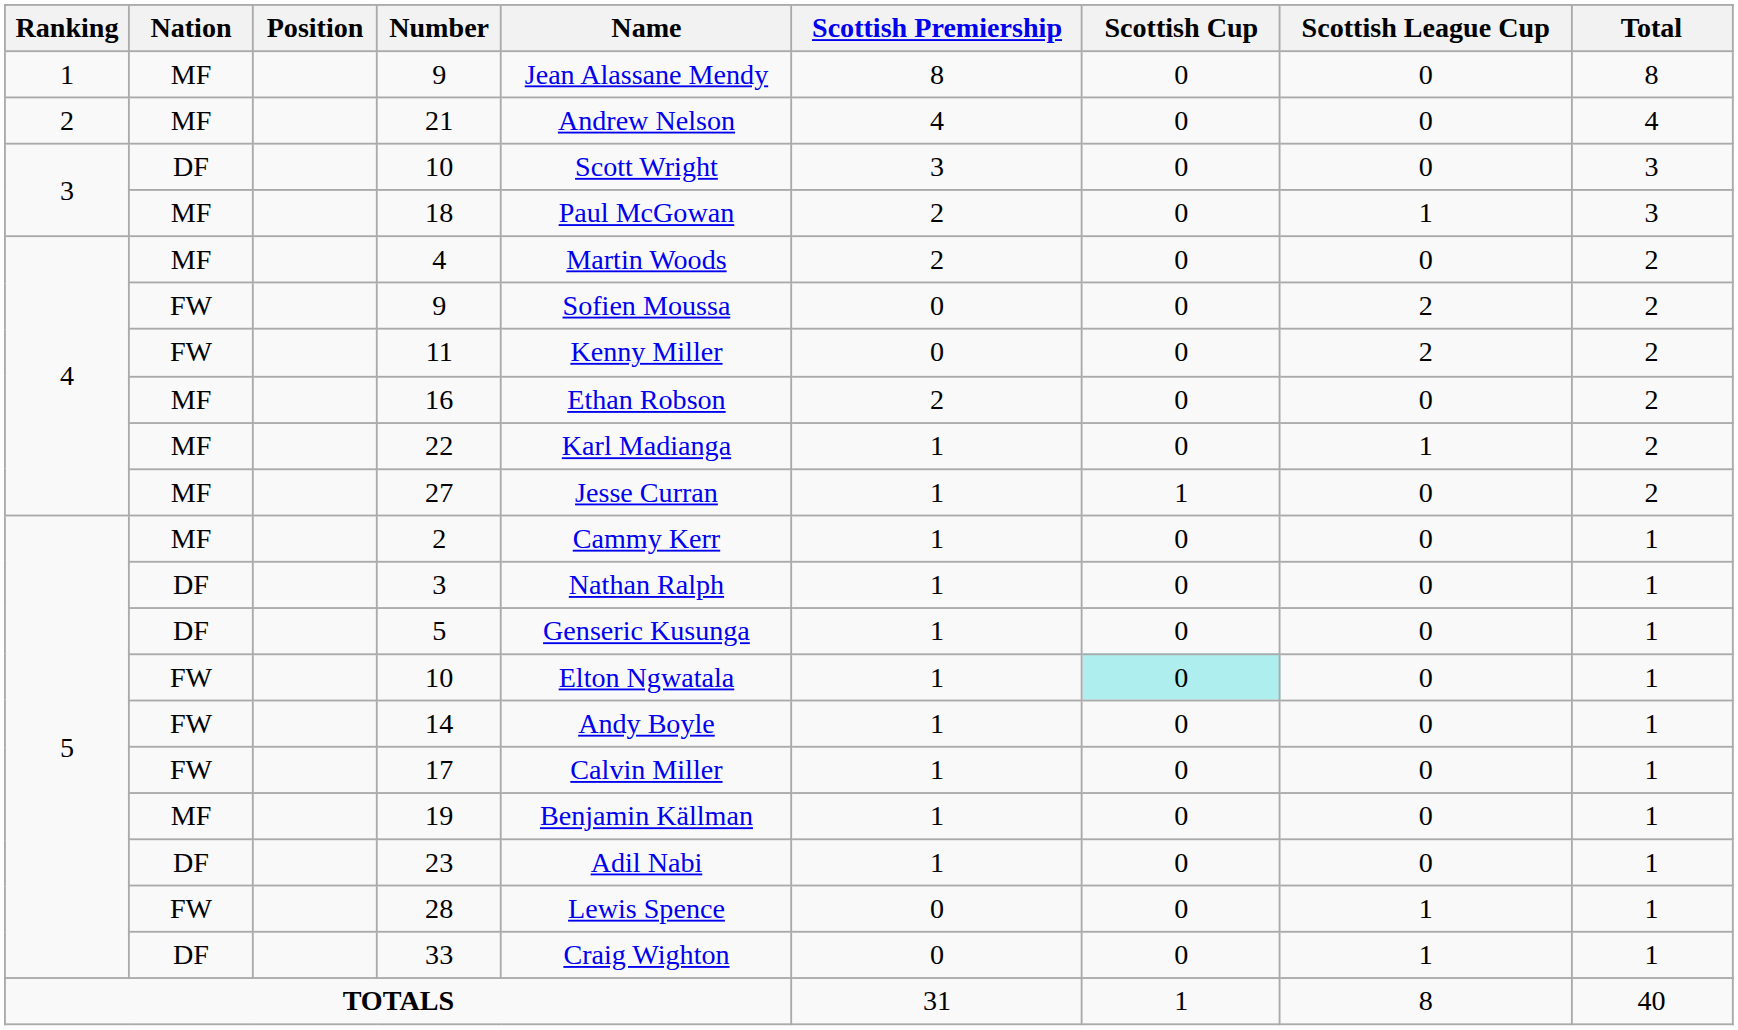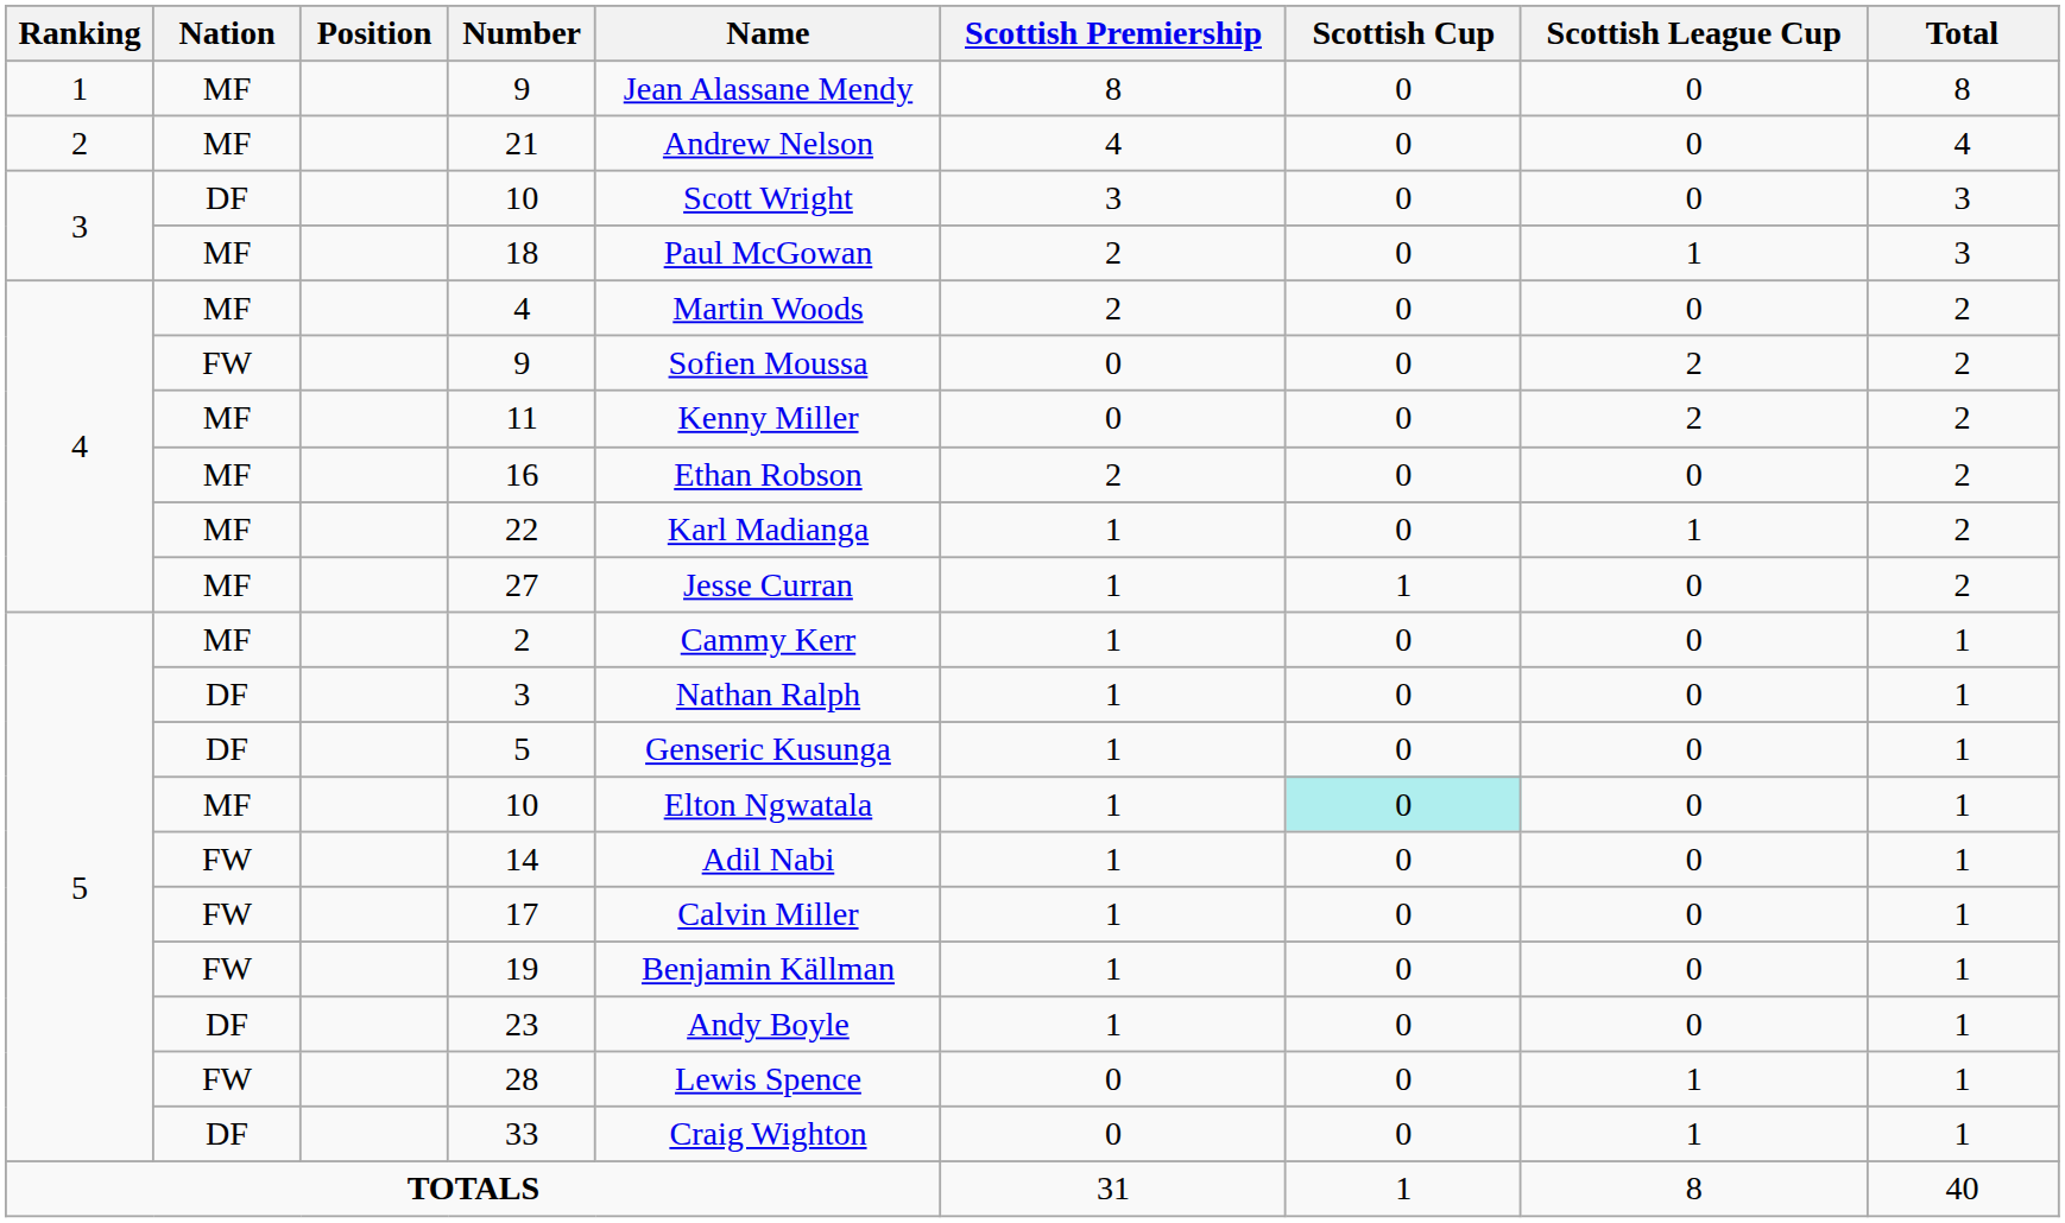 <table class="wikitable" style="font-size: 95%; text-align: center;">
 <tr>
 <th width=60>Ranking</th>
 <th width=60>Nation</th>
 <th width=60>Position</th>
 <th width=60>Number</th>
 <th width=150>Name</th>
 <th width=150><a href='#'>Scottish Premiership</a></th>
 <th width=100>Scottish Cup</th>
 <th width=150>Scottish League Cup</th>
 <th width=80>Total</th>
 </tr>
 <tr>
 <td rowspan="1">1</td>
 <td>MF</td>
 <td></td>
 <td>9</td>
 <td><a href='#'>Jean Alassane Mendy</a></td>
 <td>8</td>
 <td>0</td>
 <td>0</td>
 <td>8</td>
 </tr>
 <tr>
 <td rowspan="1">2</td>
 <td>MF</td>
 <td></td>
 <td>21</td>
 <td><a href='#'>Andrew Nelson</a></td>
 <td>4</td>
 <td>0</td>
 <td>0</td>
 <td>4</td>
 </tr>
 <tr>
 <td rowspan="2">3</td>
 <td>DF</td>
 <td></td>
 <td>10</td>
 <td><a href='#'>Scott Wright</a></td>
 <td>3</td>
 <td>0</td>
 <td>0</td>
 <td>3</td>
 </tr>
 <tr>
 <td>MF</td>
 <td></td>
 <td>18</td>
 <td><a href='#'>Paul McGowan</a></td>
 <td>2</td>
 <td>0</td>
 <td>1</td>
 <td>3</td>
 </tr>
 <tr>
 <td rowspan="6">4</td>
 <td>MF</td>
 <td></td>
 <td>4</td>
 <td><a href='#'>Martin Woods</a></td>
 <td>2</td>
 <td>0</td>
 <td>0</td>
 <td>2</td>
 </tr>
 <tr>
 <td>FW</td>
 <td></td>
 <td>9</td>
 <td><a href='#'>Sofien Moussa</a></td>
 <td>0</td>
 <td>0</td>
 <td>2</td>
 <td>2</td>
 </tr>
 <tr>
-<td>FW</td>
+<td>MF</td>
 <td></td>
 <td>11</td>
 <td><a href='#'>Kenny Miller</a></td>
 <td>0</td>
 <td>0</td>
 <td>2</td>
 <td>2</td>
 </tr>
 <tr>
 <td>MF</td>
 <td></td>
 <td>16</td>
 <td><a href='#'>Ethan Robson</a></td>
 <td>2</td>
 <td>0</td>
 <td>0</td>
 <td>2</td>
 </tr>
 <tr>
 <td>MF</td>
 <td></td>
 <td>22</td>
 <td><a href='#'>Karl Madianga</a></td>
 <td>1</td>
 <td>0</td>
 <td>1</td>
 <td>2</td>
 </tr>
 <tr>
 <td>MF</td>
 <td></td>
 <td>27</td>
 <td><a href='#'>Jesse Curran</a></td>
 <td>1</td>
 <td>1</td>
 <td>0</td>
 <td>2</td>
 </tr>
 <tr>
 <td rowspan="10">5</td>
 <td>MF</td>
 <td></td>
 <td>2</td>
 <td><a href='#'>Cammy Kerr</a></td>
 <td>1</td>
 <td>0</td>
 <td>0</td>
 <td>1</td>
 </tr>
 <tr>
 <td>DF</td>
 <td></td>
 <td>3</td>
 <td><a href='#'>Nathan Ralph</a></td>
 <td>1</td>
 <td>0</td>
 <td>0</td>
 <td>1</td>
 </tr>
 <tr>
 <td>DF</td>
 <td></td>
 <td>5</td>
 <td><a href='#'>Genseric Kusunga</a></td>
 <td>1</td>
 <td>0</td>
 <td>0</td>
 <td>1</td>
 </tr>
 <tr>
-<td>FW</td>
+<td>MF</td>
 <td></td>
 <td>10</td>
 <td><a href='#'>Elton Ngwatala</a></td>
 <td>1</td>
 <td style="background: paleturquoise;">0</td>
 <td>0</td>
 <td>1</td>
 </tr>
 <tr>
 <td>FW</td>
 <td></td>
 <td>14</td>
-<td><a href='#'>Andy Boyle</a></td>
+<td><a href='#'>Adil Nabi</a></td>
 <td>1</td>
 <td>0</td>
 <td>0</td>
 <td>1</td>
 </tr>
 <tr>
 <td>FW</td>
 <td></td>
 <td>17</td>
 <td><a href='#'>Calvin Miller</a></td>
 <td>1</td>
 <td>0</td>
 <td>0</td>
 <td>1</td>
 </tr>
 <tr>
-<td>MF</td>
+<td>FW</td>
 <td></td>
 <td>19</td>
 <td><a href='#'>Benjamin Källman</a></td>
 <td>1</td>
 <td>0</td>
 <td>0</td>
 <td>1</td>
 </tr>
 <tr>
 <td>DF</td>
 <td></td>
 <td>23</td>
-<td><a href='#'>Adil Nabi</a></td>
+<td><a href='#'>Andy Boyle</a></td>
 <td>1</td>
 <td>0</td>
 <td>0</td>
 <td>1</td>
 </tr>
 <tr>
 <td>FW</td>
 <td></td>
 <td>28</td>
 <td><a href='#'>Lewis Spence</a></td>
 <td>0</td>
 <td>0</td>
 <td>1</td>
 <td>1</td>
 </tr>
 <tr>
 <td>DF</td>
 <td></td>
 <td>33</td>
 <td><a href='#'>Craig Wighton</a></td>
 <td>0</td>
 <td>0</td>
 <td>1</td>
 <td>1</td>
 </tr>
 <tr>
 <td colspan="5"><strong>TOTALS</strong></td>
 <td>31</td>
 <td>1</td>
 <td>8</td>
 <td>40</td>
 </tr>
 </table>
